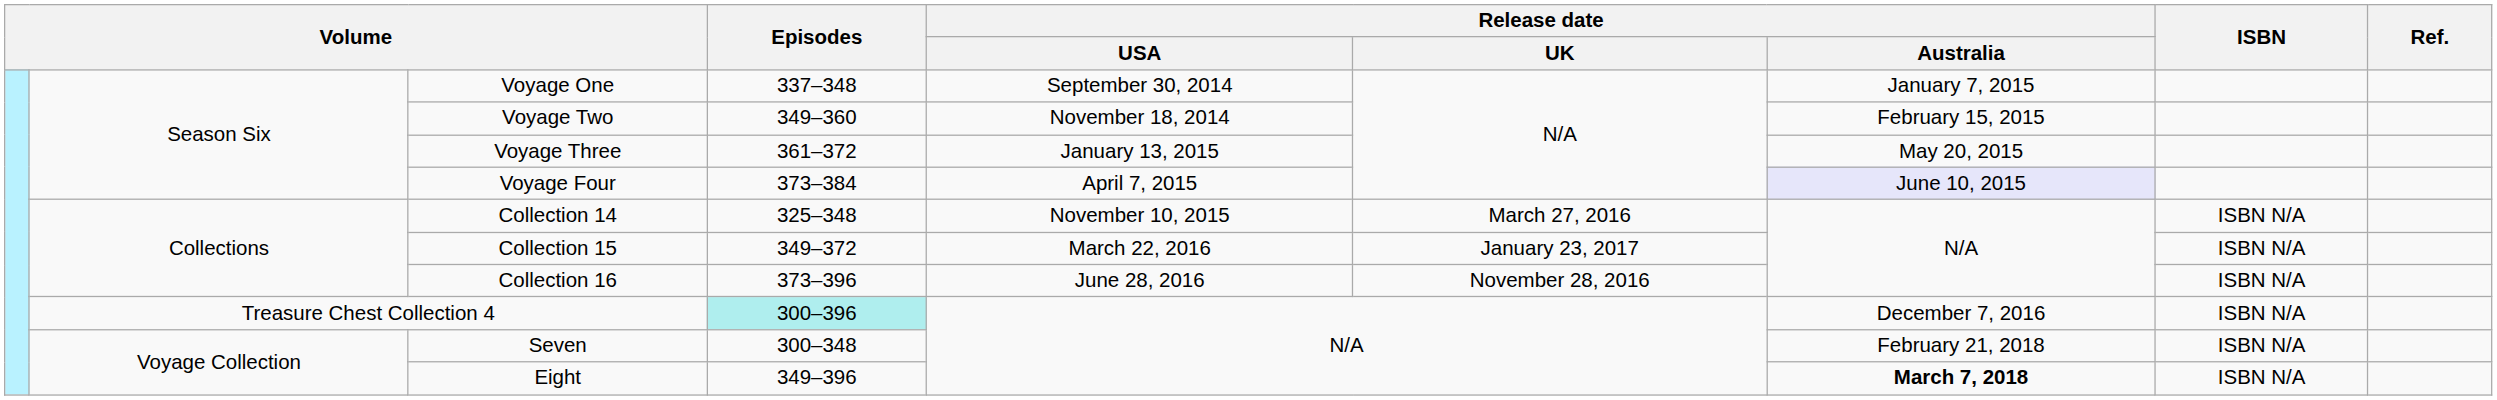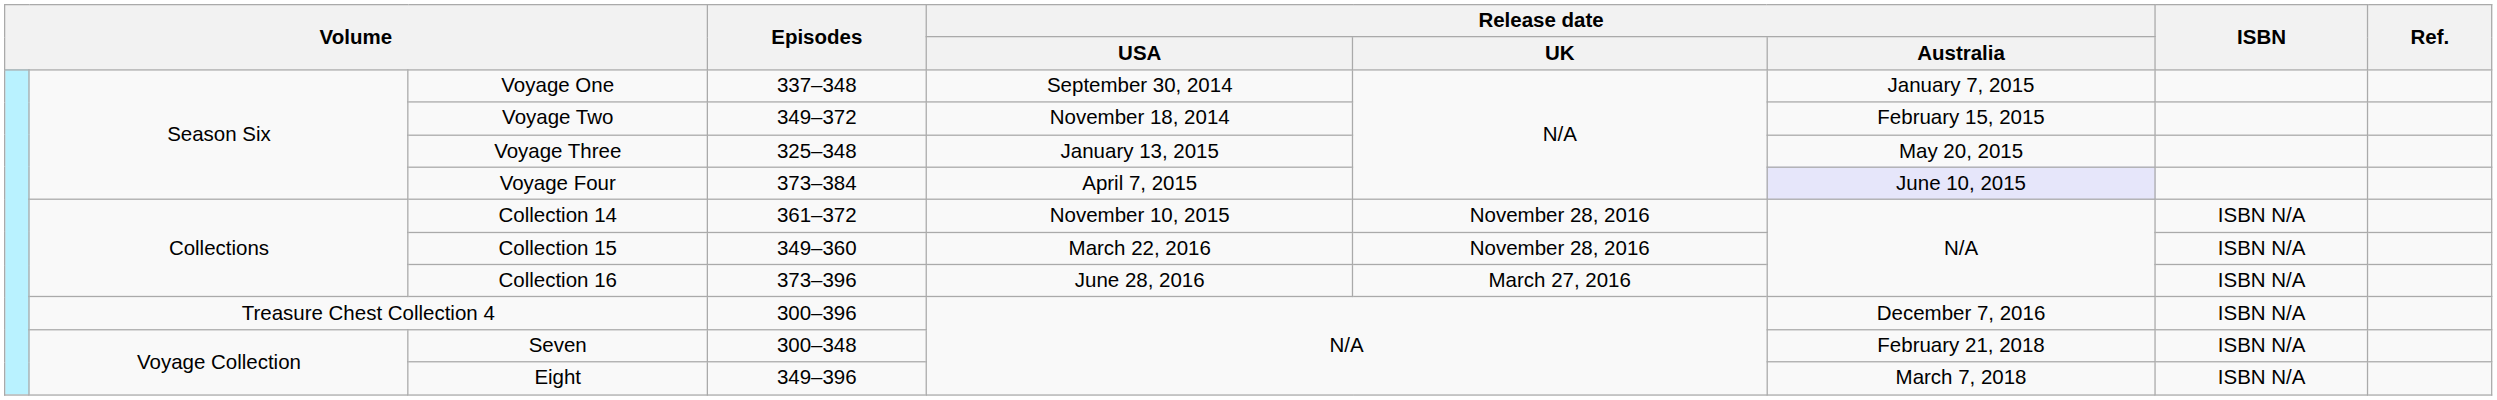 <table class="wikitable" style="text-align: center; width: 98%;">
 <tr>
 <th colspan="3" rowspan="2">Volume</th>
 <th rowspan="2">Episodes</th>
 <th colspan="3">Release date</th>
 <th rowspan="2">ISBN</th>
 <th rowspan="2" width="5%">Ref.</th>
 </tr>
 <tr>
 <th>USA</th>
 <th>UK</th>
 <th>Australia</th>
 </tr>
 <tr>
 <td rowspan="23" style="background: #B9F2FF;" width="1%"></td>
 <td rowspan="4">Season Six</td>
 <td>Voyage One</td>
 <td>337–348</td>
 <td>September 30, 2014</td>
 <td rowspan="4">N/A</td>
 <td>January 7, 2015</td>
 <td></td>
 <td></td>
 </tr>
 <tr>
 <td>Voyage Two</td>
-<td>349–360</td>
+<td>349–372</td>
 <td>November 18, 2014</td>
 <td>February 15, 2015</td>
 <td></td>
 <td></td>
 </tr>
 <tr>
 <td>Voyage Three</td>
-<td>361–372</td>
+<td>325–348</td>
 <td>January 13, 2015</td>
 <td>May 20, 2015</td>
 <td></td>
 <td></td>
 </tr>
 <tr>
 <td>Voyage Four</td>
 <td>373–384</td>
 <td>April 7, 2015</td>
 <td style="background: lavender;">June 10, 2015</td>
 <td></td>
 <td></td>
 </tr>
 <tr>
 <td rowspan="3">Collections</td>
 <td>Collection 14</td>
-<td>325–348</td>
+<td>361–372</td>
 <td>November 10, 2015</td>
-<td>March 27, 2016</td>
+<td>November 28, 2016</td>
 <td rowspan="3">N/A</td>
 <td>ISBN N/A</td>
 <td></td>
 </tr>
 <tr>
 <td>Collection 15</td>
-<td>349–372</td>
+<td>349–360</td>
 <td>March 22, 2016</td>
-<td>January 23, 2017</td>
+<td>November 28, 2016</td>
 <td>ISBN N/A</td>
 <td></td>
 </tr>
 <tr>
 <td>Collection 16</td>
 <td>373–396</td>
 <td>June 28, 2016</td>
-<td>November 28, 2016</td>
+<td>March 27, 2016</td>
 <td>ISBN N/A</td>
 <td></td>
 </tr>
 <tr>
 <td colspan="2">Treasure Chest Collection 4</td>
-<td style="background: paleturquoise;">300–396</td>
+<td>300–396</td>
 <td colspan="2" rowspan="3">N/A</td>
 <td>December 7, 2016</td>
 <td>ISBN N/A</td>
 <td></td>
 </tr>
 <tr>
 <td rowspan="2">Voyage Collection</td>
 <td>Seven</td>
 <td>300–348</td>
 <td>February 21, 2018</td>
 <td>ISBN N/A</td>
 <td></td>
 </tr>
 <tr>
 <td>Eight</td>
 <td>349–396</td>
-<td><strong>March 7, 2018</strong></td>
+<td>March 7, 2018</td>
 <td>ISBN N/A</td>
 <td></td>
 </tr>
 </table>
